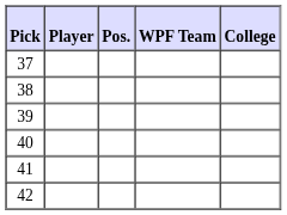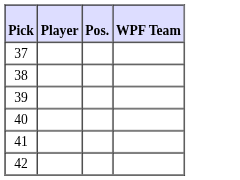 <table style="text-align: center" border="1" cellpadding="3" cellspacing="0">
 <tr>
 <th style="background:#ddf;"><br>Pick</th>
 <th style="background:#ddf;"><br>Player</th>
 <th style="background:#ddf;"><br>Pos.</th>
 <th style="background:#ddf;"><br>WPF Team</th>
-<th style="background:#ddf;"><br>College</th>
 </tr>
 <tr>
 <td>37</td>
-<td></td>
 <td></td>
 <td></td>
 <td></td>
 </tr>
 <tr>
 <td>38</td>
 <td></td>
 <td></td>
 <td></td>
-<td></td>
 </tr>
 <tr>
 <td>39</td>
-<td></td>
 <td></td>
 <td></td>
 <td></td>
 </tr>
 <tr>
 <td>40</td>
 <td></td>
 <td></td>
 <td></td>
-<td></td>
 </tr>
 <tr>
 <td>41</td>
-<td></td>
 <td></td>
 <td></td>
 <td></td>
 </tr>
 <tr>
 <td>42</td>
 <td></td>
 <td></td>
 <td></td>
-<td></td>
 </tr>
 </table>
